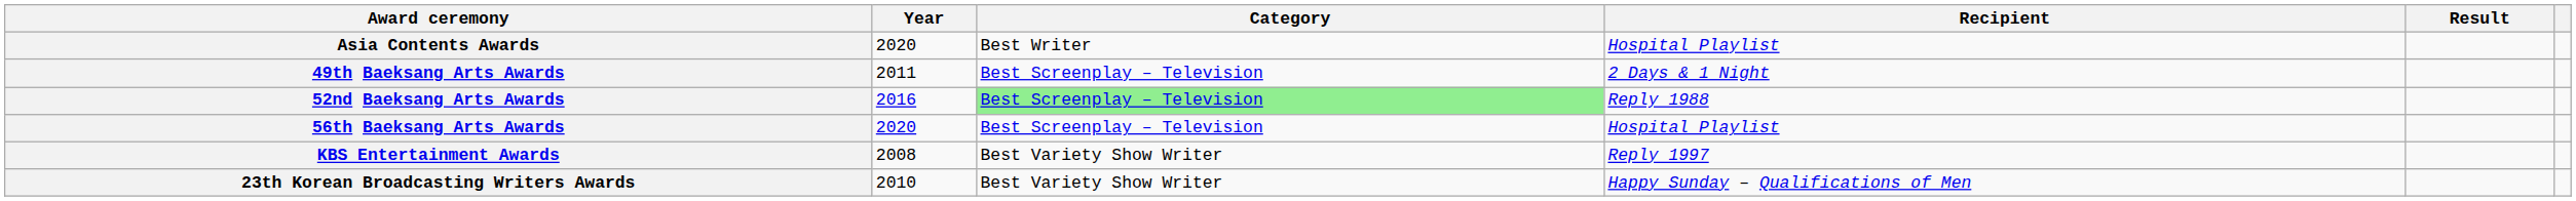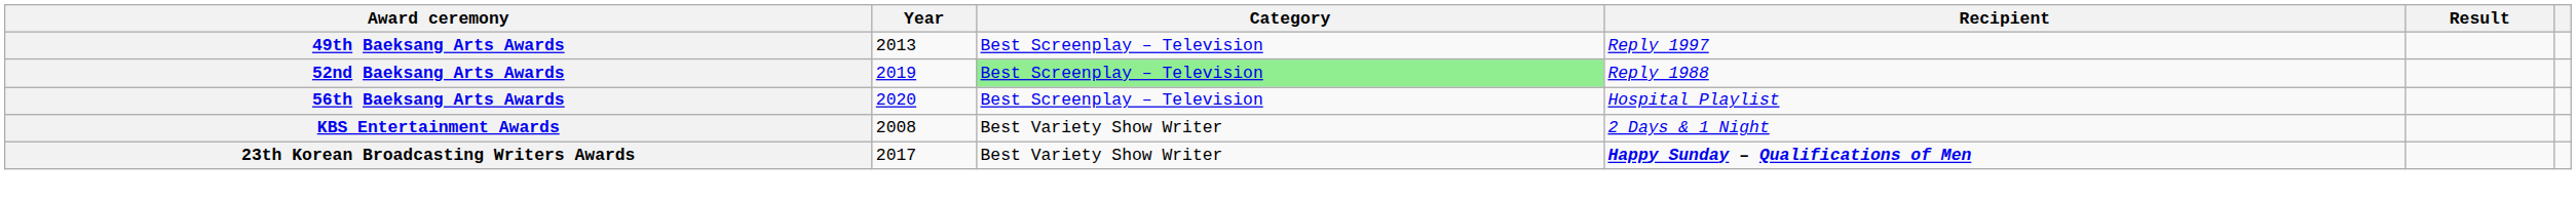 <table class="wikitable sortable plainrowheaders" style="text-align:left; font-size:100%; padding:0 auto; width:100%; margin:auto">
 <tr>
 <th scope="col">Award ceremony</th>
 <th scope="col">Year</th>
 <th scope="col">Category</th>
 <th scope="col">Recipient</th>
 <th scope="col">Result</th>
 <th scope="col" class="unsortable"></th>
 </tr>
 <tr>
-<th scope="row">Asia Contents Awards</th>
-<td>2020</td>
-<td>Best Writer</td>
-<td><em><a href='#'>Hospital Playlist</a></em></td>
-<td></td>
-<td></td>
-</tr>
-<tr>
 <th scope="row"><a href='#'>49th</a> <a href='#'>Baeksang Arts Awards</a></th>
-<td>2011</td>
+<td>2013</td>
 <td><a href='#'>Best Screenplay – Television</a></td>
-<td><em><a href='#'>2 Days & 1 Night</a></em></td>
+<td><em><a href='#'>Reply 1997</a></em></td>
 <td></td>
 <td></td>
 </tr>
 <tr>
 <th scope="row"><a href='#'>52nd</a> <a href='#'>Baeksang Arts Awards</a></th>
-<td><a href='#'>2016</a></td>
+<td><a href='#'>2019</a></td>
 <td style="background: lightgreen;"><a href='#'>Best Screenplay – Television</a></td>
 <td><em><a href='#'>Reply 1988</a></em></td>
 <td></td>
 <td></td>
 </tr>
 <tr>
 <th scope="row"><a href='#'>56th</a> <a href='#'>Baeksang Arts Awards</a></th>
 <td><a href='#'>2020</a></td>
 <td><a href='#'>Best Screenplay – Television</a></td>
 <td><em><a href='#'>Hospital Playlist</a></em></td>
 <td></td>
 <td></td>
 </tr>
 <tr>
 <th scope="row"><a href='#'>KBS Entertainment Awards</a></th>
 <td>2008</td>
 <td>Best Variety Show Writer</td>
-<td><em><a href='#'>Reply 1997</a></em></td>
+<td><em><a href='#'>2 Days & 1 Night</a></em></td>
 <td></td>
 <td></td>
 </tr>
 <tr>
 <th scope="row">23th Korean Broadcasting Writers Awards</th>
-<td>2010</td>
+<td>2017</td>
 <td>Best Variety Show Writer</td>
-<td><em><a href='#'>Happy Sunday</a></em> – <em><a href='#'>Qualifications of Men</a></em></td>
+<td><strong><em><a href='#'>Happy Sunday</a></em> – <em><a href='#'>Qualifications of Men</a></em></strong></td>
 <td></td>
 <td></td>
 </tr>
 </table>
